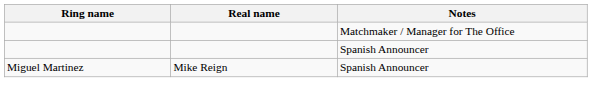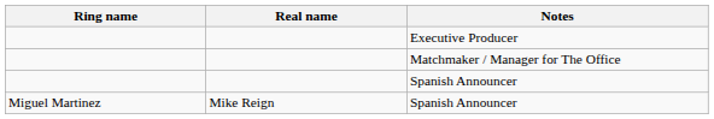 <table class="wikitable sortable" style="width:65%;">
 <tr>
 <th width=20%>Ring name</th>
 <th width=20%>Real name</th>
 <th width=30%>Notes</th>
+</tr>
+<tr>
+<td></td>
+<td></td>
+<td>Executive Producer</td>
 </tr>
 <tr>
 <td></td>
 <td></td>
 <td>Matchmaker / Manager for The Office</td>
 </tr>
 <tr>
 <td></td>
 <td></td>
 <td>Spanish Announcer</td>
 </tr>
 <tr>
 <td>Miguel Martinez</td>
 <td>Mike Reign</td>
 <td>Spanish Announcer</td>
 </tr>
 </table>
